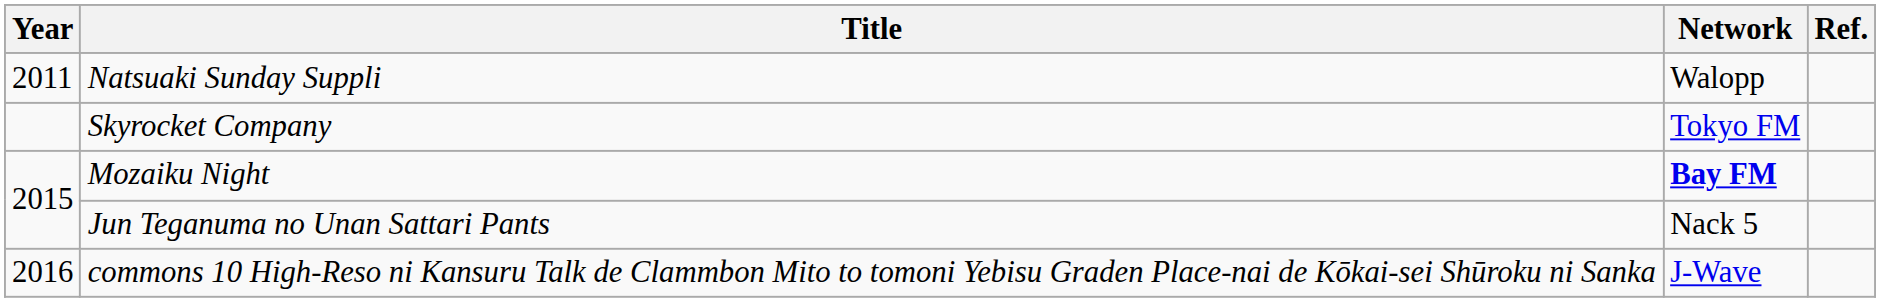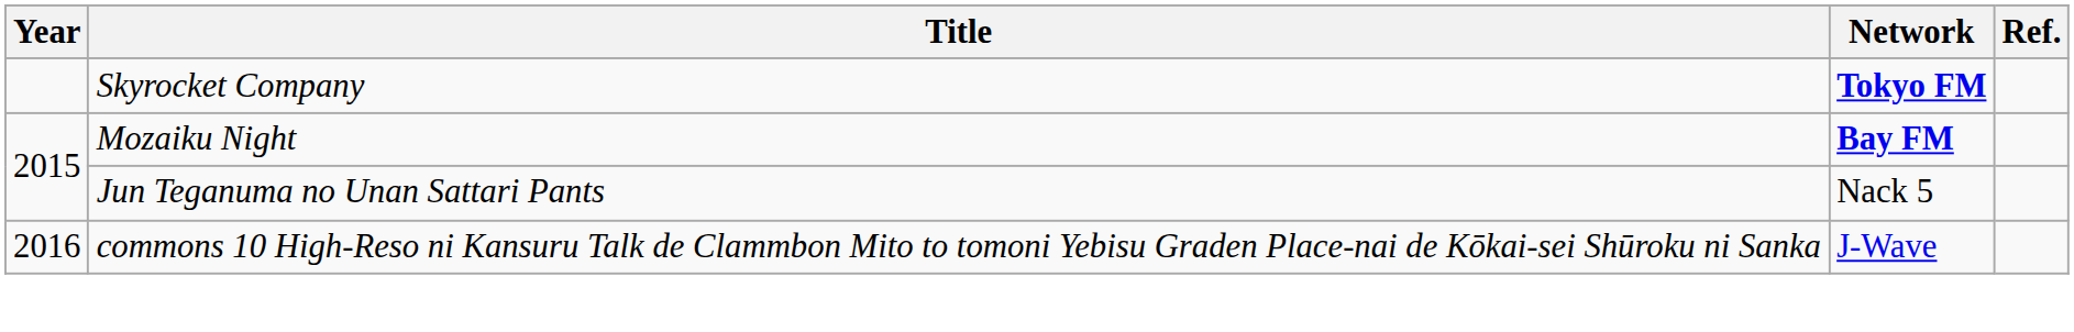 <table class="wikitable">
 <tr>
 <th>Year</th>
 <th>Title</th>
 <th>Network</th>
 <th>Ref.</th>
 </tr>
 <tr>
-<td>2011</td>
-<td><em>Natsuaki Sunday Suppli</em></td>
-<td>Walopp</td>
-<td></td>
-</tr>
-<tr>
 <td></td>
 <td><em>Skyrocket Company</em></td>
-<td><a href='#'>Tokyo FM</a></td>
+<td><strong><a href='#'>Tokyo FM</a></strong></td>
 <td></td>
 </tr>
 <tr>
 <td rowspan="2">2015</td>
 <td><em>Mozaiku Night</em></td>
 <td><strong><a href='#'>Bay FM</a></strong></td>
 <td></td>
 </tr>
 <tr>
 <td><em>Jun Teganuma no Unan Sattari Pants</em></td>
 <td>Nack 5</td>
 <td></td>
 </tr>
 <tr>
 <td>2016</td>
 <td><em>commons 10 High-Reso ni Kansuru Talk de Clammbon Mito to tomoni Yebisu Graden Place-nai de Kōkai-sei Shūroku ni Sanka</em></td>
 <td><a href='#'>J-Wave</a></td>
 <td></td>
 </tr>
 </table>
